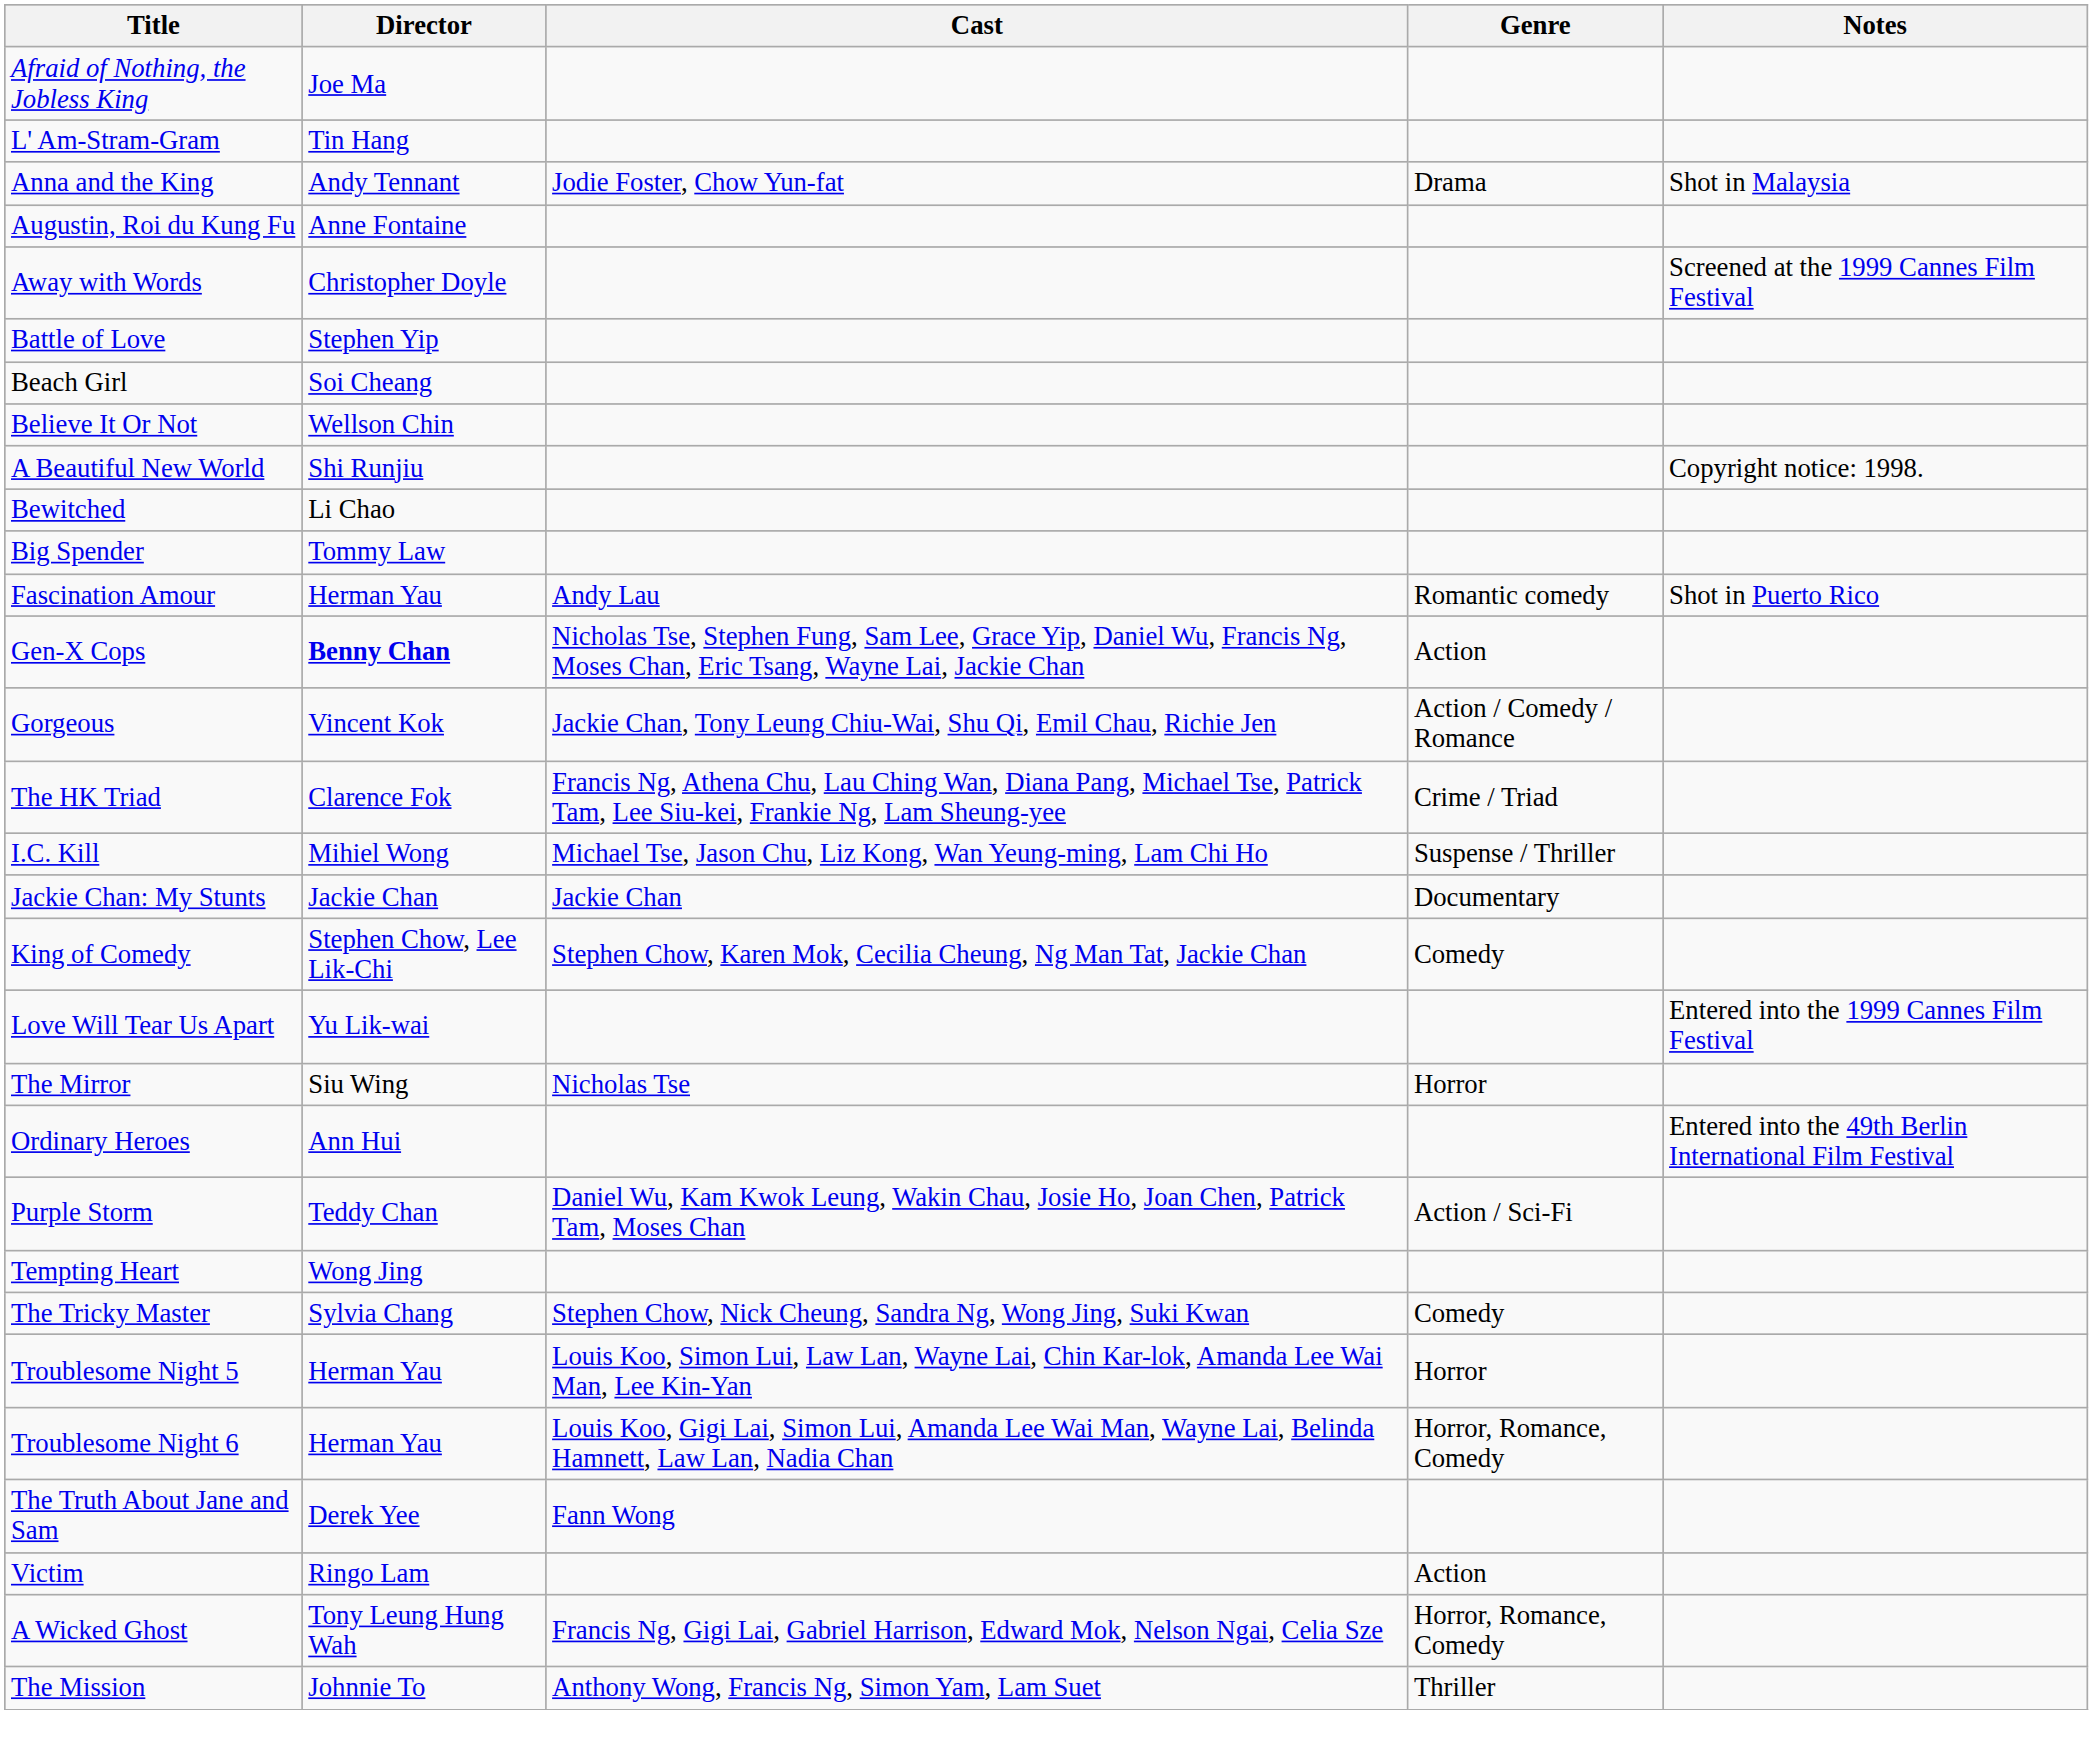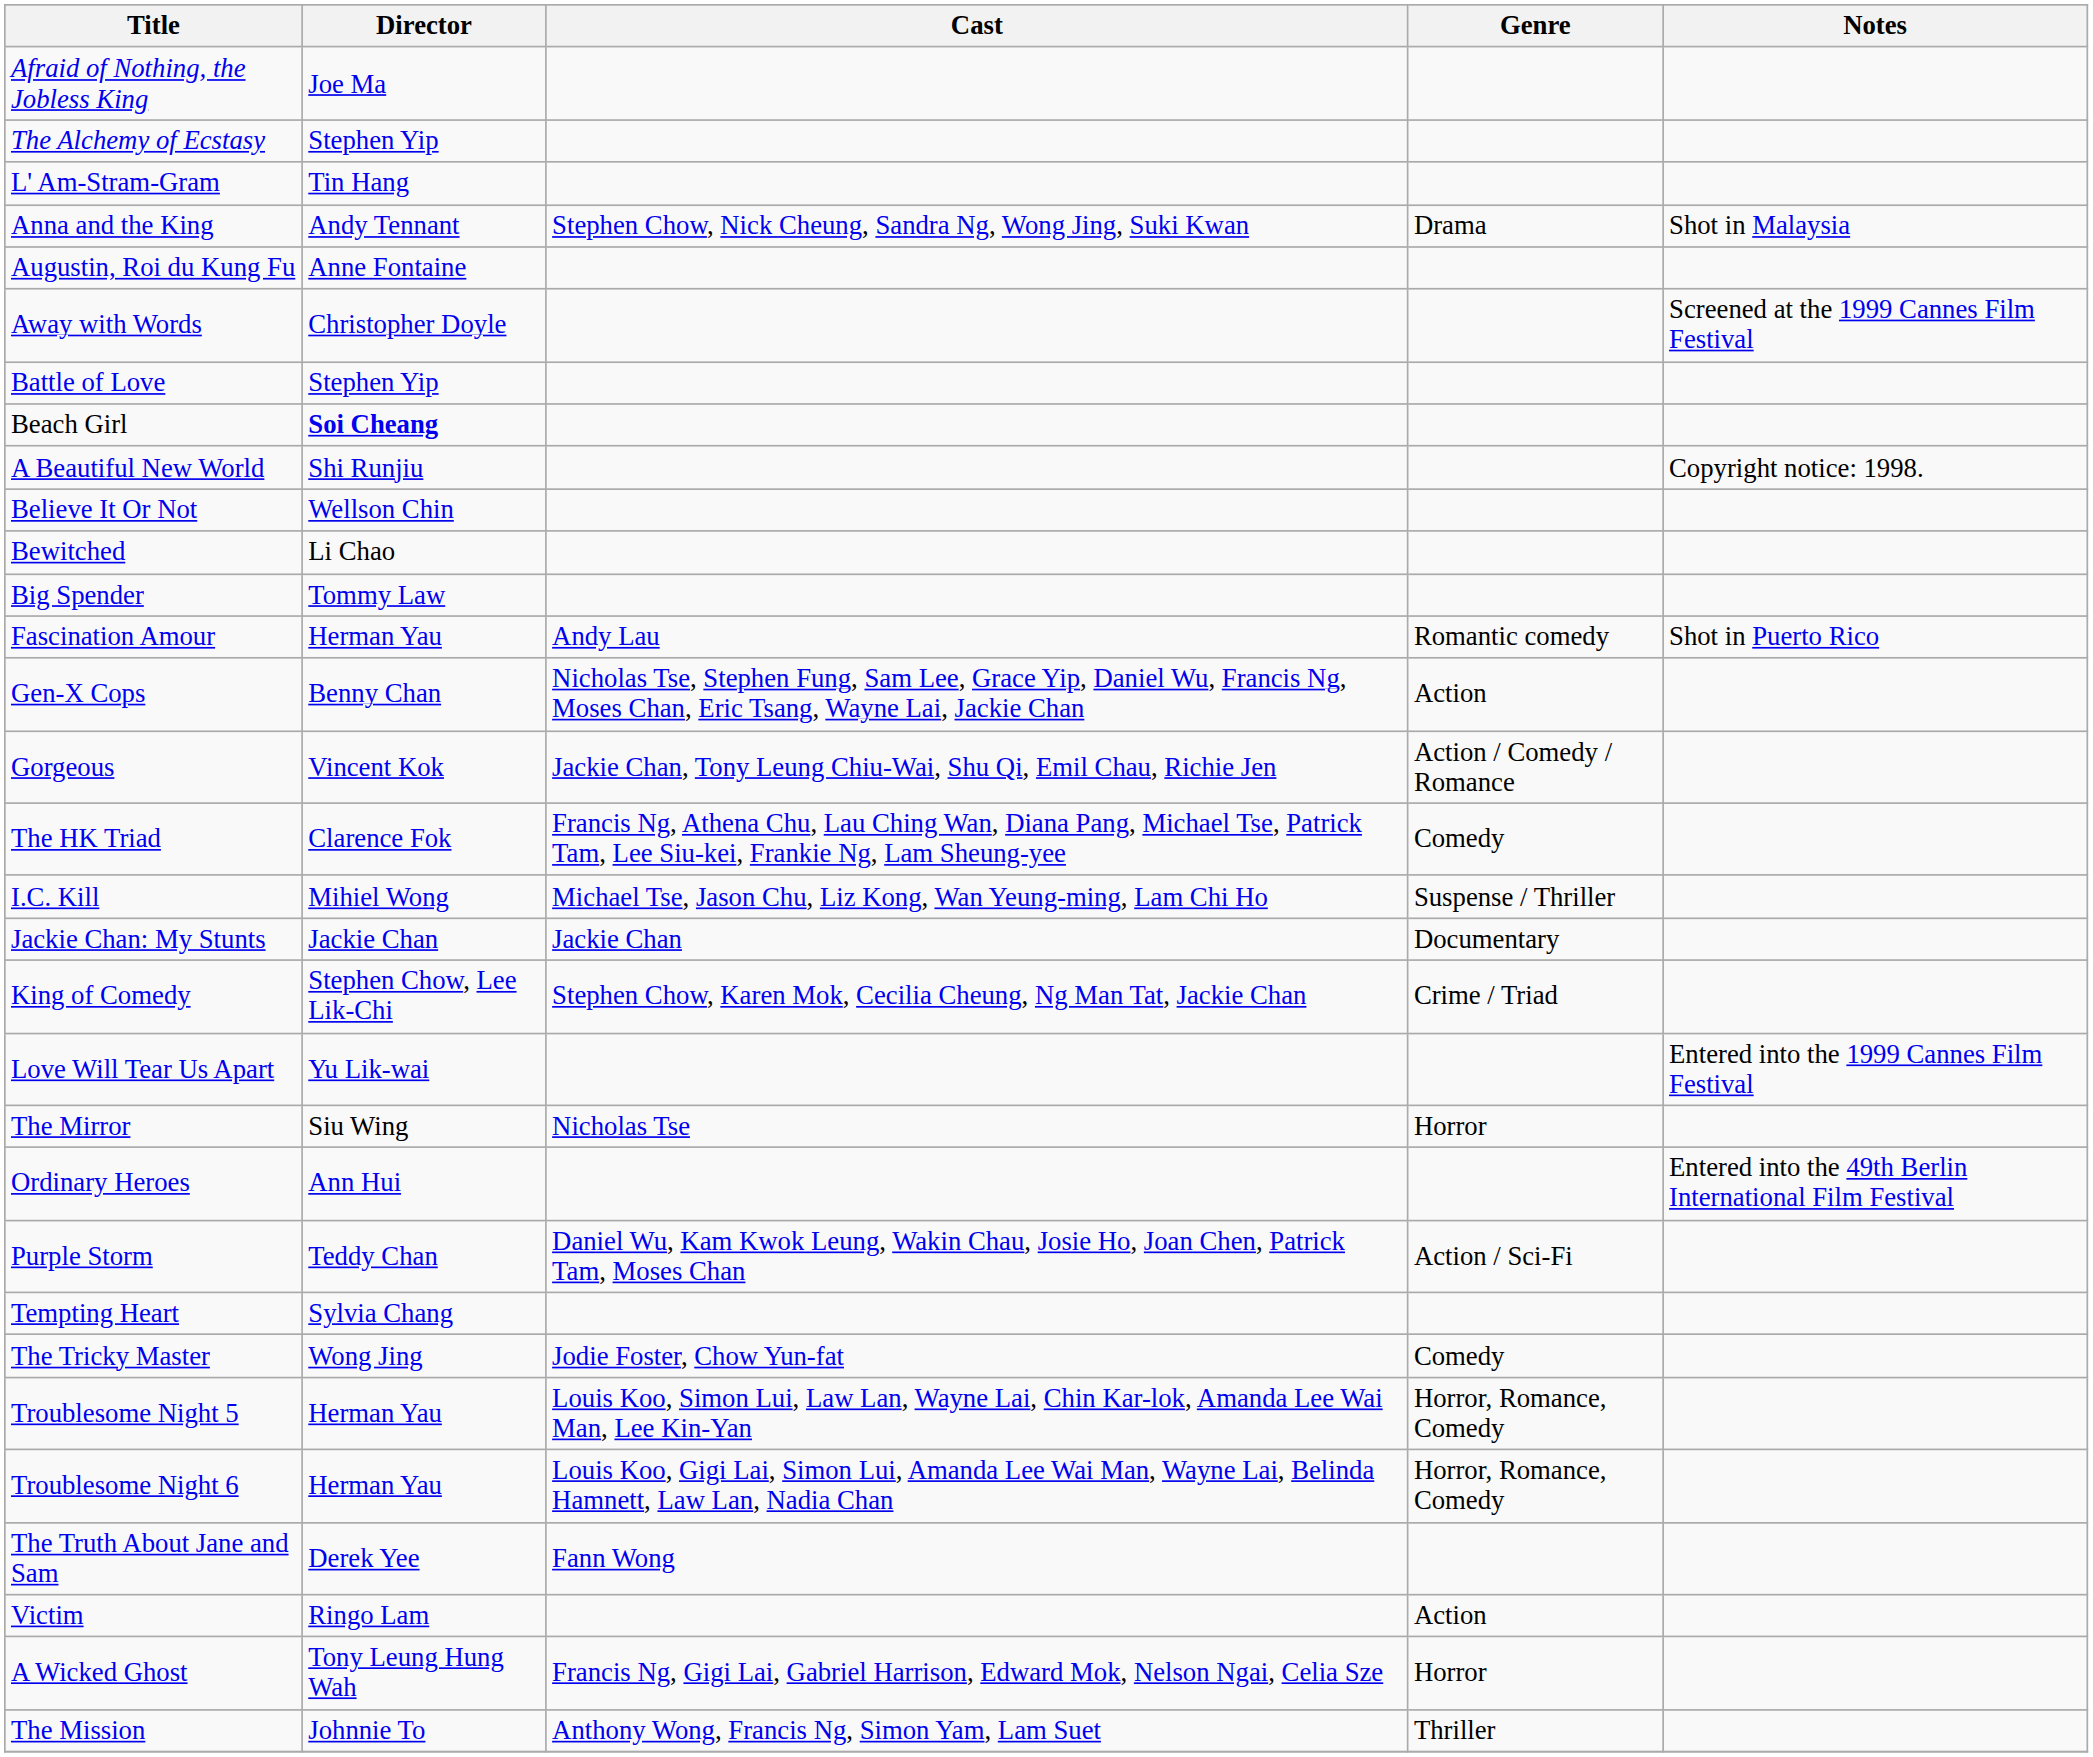 <table class="wikitable">
 <tr>
 <th>Title</th>
 <th>Director</th>
 <th>Cast</th>
 <th>Genre</th>
 <th>Notes</th>
 </tr>
 <tr>
 <td><em><a href='#'>Afraid of Nothing, the Jobless King</a></em></td>
 <td><a href='#'>Joe Ma</a></td>
 <td></td>
 <td></td>
 <td></td>
 </tr>
 <tr>
+<td><em><a href='#'>The Alchemy of Ecstasy</a><strong></td>
+<td><a href='#'>Stephen Yip</a></td>
+<td></td>
+<td></td>
+<td></td>
+</tr>
+<tr>
 <td></em><a href='#'>L' Am-Stram-Gram</a><em></td>
 <td><a href='#'>Tin Hang</a></td>
 <td></td>
 <td></td>
 <td></td>
 </tr>
 <tr>
 <td></em><a href='#'>Anna and the King</a><em></td>
 <td><a href='#'>Andy Tennant</a></td>
-<td><a href='#'>Jodie Foster</a>, <a href='#'>Chow Yun-fat</a></td>
+<td><a href='#'>Stephen Chow</a>, <a href='#'>Nick Cheung</a>, <a href='#'>Sandra Ng</a>, <a href='#'>Wong Jing</a>, <a href='#'>Suki Kwan</a></td>
 <td>Drama</td>
 <td>Shot in <a href='#'>Malaysia</a></td>
 </tr>
 <tr>
 <td></em><a href='#'>Augustin, Roi du Kung Fu</a><em></td>
 <td><a href='#'>Anne Fontaine</a></td>
 <td></td>
 <td></td>
 <td></td>
 </tr>
 <tr>
 <td></em><a href='#'>Away with Words</a><em></td>
 <td><a href='#'>Christopher Doyle</a></td>
 <td></td>
 <td></td>
 <td>Screened at the <a href='#'>1999 Cannes Film Festival</a></td>
 </tr>
 <tr>
 <td></em><a href='#'>Battle of Love</a><em></td>
 <td><a href='#'>Stephen Yip</a></td>
 <td></td>
 <td></td>
 <td></td>
 </tr>
 <tr>
 <td></em>Beach Girl<em></td>
-<td><a href='#'>Soi Cheang</a></td>
-<td></td>
-<td></td>
-<td></td>
-</tr>
-<tr>
-<td></em><a href='#'>Believe It Or Not</a><em></td>
-<td><a href='#'>Wellson Chin</a></td>
+<td><strong><a href='#'>Soi Cheang</a></strong></td>
 <td></td>
 <td></td>
 <td></td>
 </tr>
 <tr>
 <td></em><a href='#'>A Beautiful New World</a><em></td>
 <td><a href='#'>Shi Runjiu</a></td>
 <td></td>
 <td></td>
 <td>Copyright notice: 1998.</td>
+</tr>
+<tr>
+<td></em><a href='#'>Believe It Or Not</a><em></td>
+<td><a href='#'>Wellson Chin</a></td>
+<td></td>
+<td></td>
+<td></td>
 </tr>
 <tr>
 <td></em><a href='#'>Bewitched</a><em></td>
 <td>Li Chao</td>
 <td></td>
 <td></td>
 <td></td>
 </tr>
 <tr>
 <td></em><a href='#'>Big Spender</a><em></td>
 <td><a href='#'>Tommy Law</a></td>
 <td></td>
 <td></td>
 <td></td>
 </tr>
 <tr>
 <td></em><a href='#'>Fascination Amour</a><em></td>
 <td><a href='#'>Herman Yau</a></td>
 <td><a href='#'>Andy Lau</a></td>
 <td>Romantic comedy</td>
 <td>Shot in <a href='#'>Puerto Rico</a></td>
 </tr>
 <tr>
 <td></em><a href='#'>Gen-X Cops</a><em></td>
-<td><strong><a href='#'>Benny Chan</a></strong></td>
+<td><a href='#'>Benny Chan</a></td>
 <td><a href='#'>Nicholas Tse</a>, <a href='#'>Stephen Fung</a>, <a href='#'>Sam Lee</a>, <a href='#'>Grace Yip</a>, <a href='#'>Daniel Wu</a>, <a href='#'>Francis Ng</a>, <a href='#'>Moses Chan</a>, <a href='#'>Eric Tsang</a>, <a href='#'>Wayne Lai</a>, <a href='#'>Jackie Chan</a></td>
 <td>Action</td>
 <td></td>
 </tr>
 <tr>
 <td></em><a href='#'>Gorgeous</a><em></td>
 <td><a href='#'>Vincent Kok</a></td>
 <td><a href='#'>Jackie Chan</a>, <a href='#'>Tony Leung Chiu-Wai</a>, <a href='#'>Shu Qi</a>, <a href='#'>Emil Chau</a>, <a href='#'>Richie Jen</a></td>
 <td>Action / Comedy / Romance</td>
 <td></td>
 </tr>
 <tr>
 <td></em><a href='#'>The HK Triad</a><em></td>
 <td><a href='#'>Clarence Fok</a></td>
 <td><a href='#'>Francis Ng</a>, <a href='#'>Athena Chu</a>, <a href='#'>Lau Ching Wan</a>, <a href='#'>Diana Pang</a>, <a href='#'>Michael Tse</a>, <a href='#'>Patrick Tam</a>, <a href='#'>Lee Siu-kei</a>, <a href='#'>Frankie Ng</a>, <a href='#'>Lam Sheung-yee</a></td>
-<td>Crime / Triad</td>
+<td>Comedy</td>
 <td></td>
 </tr>
 <tr>
 <td></em><a href='#'>I.C. Kill</a><em></td>
 <td><a href='#'>Mihiel Wong</a></td>
 <td><a href='#'>Michael Tse</a>, <a href='#'>Jason Chu</a>, <a href='#'>Liz Kong</a>, <a href='#'>Wan Yeung-ming</a>, <a href='#'>Lam Chi Ho</a></td>
 <td>Suspense / Thriller</td>
 <td></td>
 </tr>
 <tr>
 <td></em><a href='#'>Jackie Chan: My Stunts</a><em></td>
 <td><a href='#'>Jackie Chan</a></td>
 <td><a href='#'>Jackie Chan</a></td>
 <td>Documentary</td>
 <td></td>
 </tr>
 <tr>
 <td></em><a href='#'>King of Comedy</a><em></td>
 <td><a href='#'>Stephen Chow</a>, <a href='#'>Lee Lik-Chi</a></td>
 <td><a href='#'>Stephen Chow</a>, <a href='#'>Karen Mok</a>, <a href='#'>Cecilia Cheung</a>, <a href='#'>Ng Man Tat</a>, <a href='#'>Jackie Chan</a></td>
-<td>Comedy</td>
+<td>Crime / Triad</td>
 <td></td>
 </tr>
 <tr>
 <td></em><a href='#'>Love Will Tear Us Apart</a><em></td>
 <td><a href='#'>Yu Lik-wai</a></td>
 <td></td>
 <td></td>
 <td>Entered into the <a href='#'>1999 Cannes Film Festival</a></td>
 </tr>
 <tr>
 <td></em><a href='#'>The Mirror</a><em></td>
 <td>Siu Wing</td>
 <td><a href='#'>Nicholas Tse</a></td>
 <td>Horror</td>
 <td></td>
 </tr>
 <tr>
 <td></em><a href='#'>Ordinary Heroes</a><em></td>
 <td><a href='#'>Ann Hui</a></td>
 <td></td>
 <td></td>
 <td>Entered into the <a href='#'>49th Berlin International Film Festival</a></td>
 </tr>
 <tr>
 <td></em><a href='#'>Purple Storm</a><em></td>
 <td><a href='#'>Teddy Chan</a></td>
 <td><a href='#'>Daniel Wu</a>, <a href='#'>Kam Kwok Leung</a>, <a href='#'>Wakin Chau</a>, <a href='#'>Josie Ho</a>, <a href='#'>Joan Chen</a>, <a href='#'>Patrick Tam</a>, <a href='#'>Moses Chan</a></td>
 <td>Action / Sci-Fi</td>
 <td></td>
 </tr>
 <tr>
 <td></em><a href='#'>Tempting Heart</a><em></td>
-<td><a href='#'>Wong Jing</a></td>
+<td><a href='#'>Sylvia Chang</a></td>
 <td></td>
 <td></td>
 <td></td>
 </tr>
 <tr>
 <td></em><a href='#'>The Tricky Master</a><em></td>
-<td><a href='#'>Sylvia Chang</a></td>
-<td><a href='#'>Stephen Chow</a>, <a href='#'>Nick Cheung</a>, <a href='#'>Sandra Ng</a>, <a href='#'>Wong Jing</a>, <a href='#'>Suki Kwan</a></td>
+<td><a href='#'>Wong Jing</a></td>
+<td><a href='#'>Jodie Foster</a>, <a href='#'>Chow Yun-fat</a></td>
 <td>Comedy</td>
 <td></td>
 </tr>
 <tr>
 <td></em><a href='#'>Troublesome Night 5</a><em></td>
 <td><a href='#'>Herman Yau</a></td>
 <td><a href='#'>Louis Koo</a>, <a href='#'>Simon Lui</a>, <a href='#'>Law Lan</a>, <a href='#'>Wayne Lai</a>, <a href='#'>Chin Kar-lok</a>, <a href='#'>Amanda Lee Wai Man</a>, <a href='#'>Lee Kin-Yan</a></td>
-<td>Horror</td>
+<td>Horror, Romance, Comedy</td>
 <td></td>
 </tr>
 <tr>
 <td></em><a href='#'>Troublesome Night 6</a><em></td>
 <td><a href='#'>Herman Yau</a></td>
 <td><a href='#'>Louis Koo</a>, <a href='#'>Gigi Lai</a>, <a href='#'>Simon Lui</a>, <a href='#'>Amanda Lee Wai Man</a>, <a href='#'>Wayne Lai</a>, <a href='#'>Belinda Hamnett</a>, <a href='#'>Law Lan</a>, <a href='#'>Nadia Chan</a></td>
 <td>Horror, Romance, Comedy</td>
 <td></td>
 </tr>
 <tr>
 <td></em><a href='#'>The Truth About Jane and Sam</a><em></td>
 <td><a href='#'>Derek Yee</a></td>
 <td><a href='#'>Fann Wong</a></td>
 <td></td>
 <td></td>
 </tr>
 <tr>
 <td></em><a href='#'>Victim</a><em></td>
 <td><a href='#'>Ringo Lam</a></td>
 <td></td>
 <td>Action</td>
 <td></td>
 </tr>
 <tr>
 <td></em><a href='#'>A Wicked Ghost</a><em></td>
 <td><a href='#'>Tony Leung Hung Wah</a></td>
 <td><a href='#'>Francis Ng</a>, <a href='#'>Gigi Lai</a>, <a href='#'>Gabriel Harrison</a>, <a href='#'>Edward Mok</a>, <a href='#'>Nelson Ngai</a>, <a href='#'>Celia Sze</a></td>
-<td>Horror, Romance, Comedy</td>
+<td>Horror</td>
 <td></td>
 </tr>
 <tr>
 <td></em><a href='#'>The Mission</a><em></td>
 <td><a href='#'>Johnnie To</a></td>
 <td><a href='#'>Anthony Wong</a>, <a href='#'>Francis Ng</a>, <a href='#'>Simon Yam</a>, <a href='#'>Lam Suet</a></td>
 <td>Thriller</td>
 <td></td>
 </tr>
 <tr>
 </tr>
 </table>
